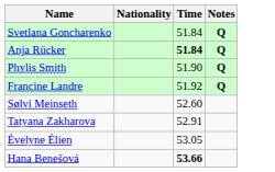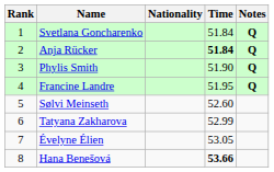 <table class="wikitable sortable" style="text-align:center">
 <tr>
+<th>Rank</th>
 <th>Name</th>
 <th>Nationality</th>
 <th>Time</th>
 <th>Notes</th>
 </tr>
 <tr bgcolor=ccffcc>
+<td>1</td>
 <td align=left><a href='#'>Svetlana Goncharenko</a></td>
 <td align=left></td>
 <td>51.84</td>
 <td><strong>Q</strong></td>
 </tr>
 <tr bgcolor=ccffcc>
+<td>2</td>
 <td align=left><a href='#'>Anja Rücker</a></td>
 <td align=left></td>
 <td><strong>51.84</strong></td>
 <td><strong>Q</strong></td>
 </tr>
 <tr bgcolor=ccffcc>
+<td>3</td>
 <td align=left><a href='#'>Phylis Smith</a></td>
 <td align=left></td>
 <td>51.90</td>
 <td><strong>Q</strong></td>
 </tr>
 <tr bgcolor=ccffcc>
+<td>4</td>
 <td align=left><a href='#'>Francine Landre</a></td>
 <td align=left></td>
-<td>51.92</td>
+<td>51.95</td>
 <td><strong>Q</strong></td>
 </tr>
 <tr>
+<td>5</td>
 <td align=left><a href='#'>Sølvi Meinseth</a></td>
 <td align=left></td>
 <td>52.60</td>
 <td></td>
 </tr>
 <tr>
+<td>6</td>
 <td align=left><a href='#'>Tatyana Zakharova</a></td>
 <td align=left></td>
-<td>52.91</td>
+<td>52.99</td>
 <td></td>
 </tr>
 <tr>
+<td>7</td>
 <td align=left><a href='#'>Évelyne Élien</a></td>
 <td align=left></td>
 <td>53.05</td>
 <td></td>
 </tr>
 <tr>
+<td>8</td>
 <td align=left><a href='#'>Hana Benešová</a></td>
 <td align=left></td>
 <td><strong>53.66</strong></td>
 <td></td>
 </tr>
 </table>
